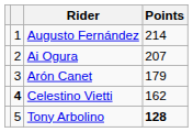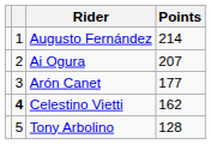 <table class="wikitable" style="font-size: 85%;">
 <tr>
 <th></th>
 <th></th>
 <th>Rider</th>
 <th>Points</th>
 </tr>
 <tr>
 <td></td>
 <td align=center>1</td>
 <td> <a href='#'>Augusto Fernández</a></td>
 <td align=left>214</td>
 </tr>
 <tr>
 <td></td>
 <td align=center>2</td>
 <td> <a href='#'>Ai Ogura</a></td>
 <td align=left>207</td>
 </tr>
 <tr>
 <td></td>
 <td align=center>3</td>
 <td> <a href='#'>Arón Canet</a></td>
-<td align=left>179</td>
+<td align=left>177</td>
 </tr>
 <tr>
 <td></td>
 <td align=center><strong>4</strong></td>
 <td> <a href='#'>Celestino Vietti</a></td>
 <td align=left>162</td>
 </tr>
 <tr>
 <td></td>
 <td align=center>5</td>
 <td> <a href='#'>Tony Arbolino</a></td>
-<td align=left><strong>128</strong></td>
+<td align=left>128</td>
 </tr>
 </table>
